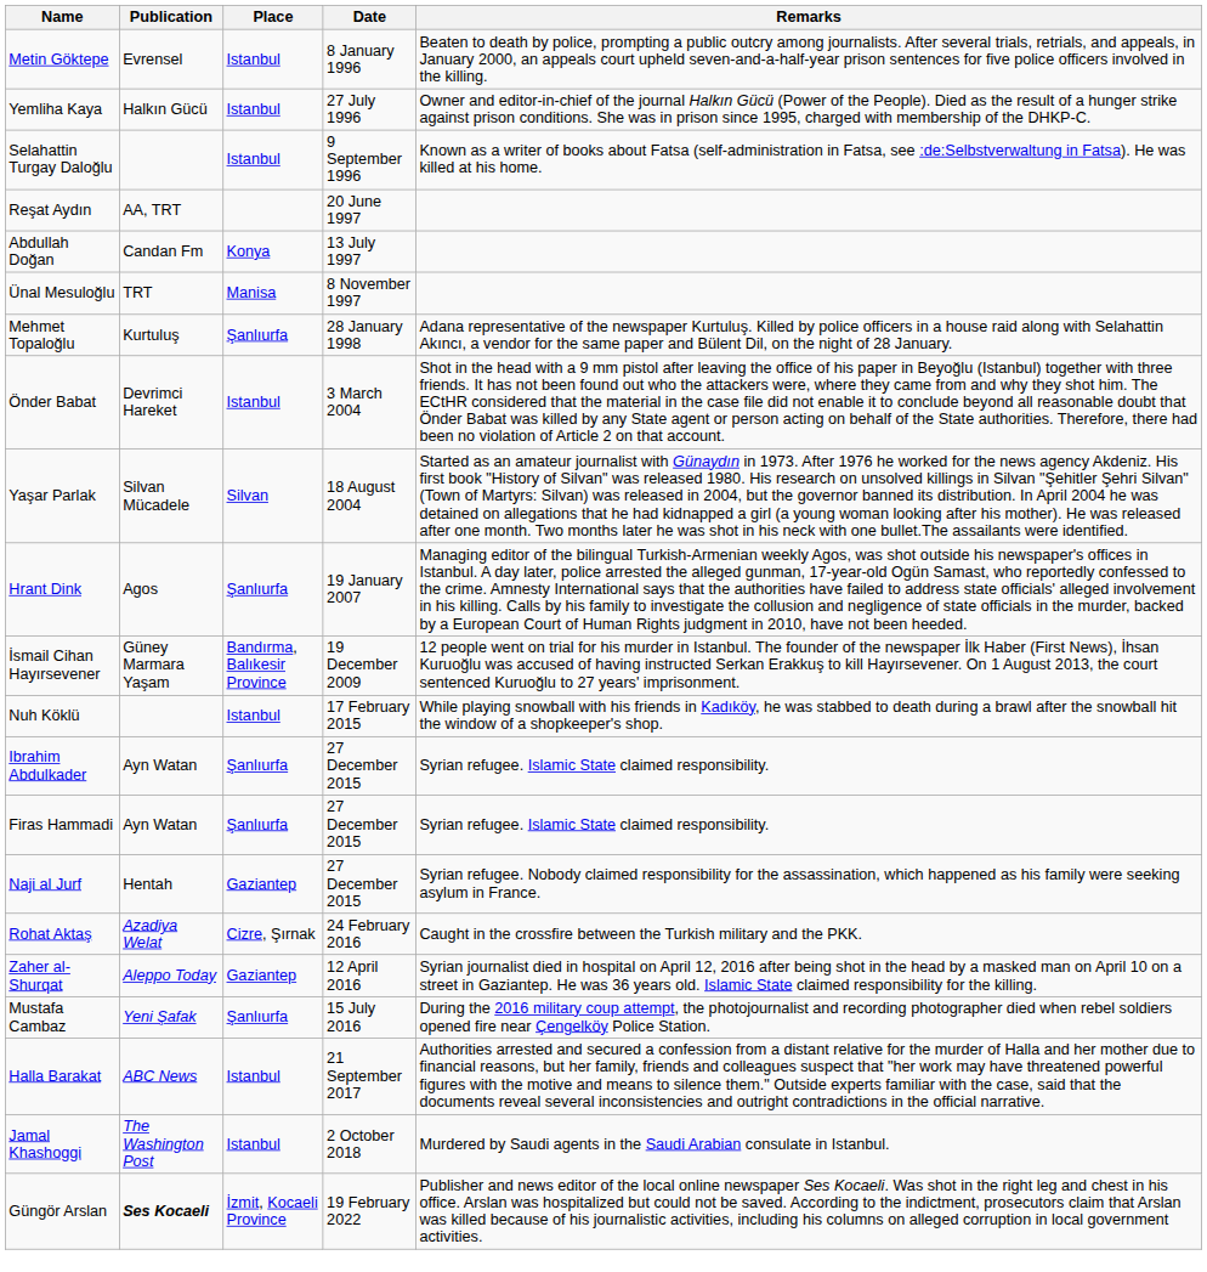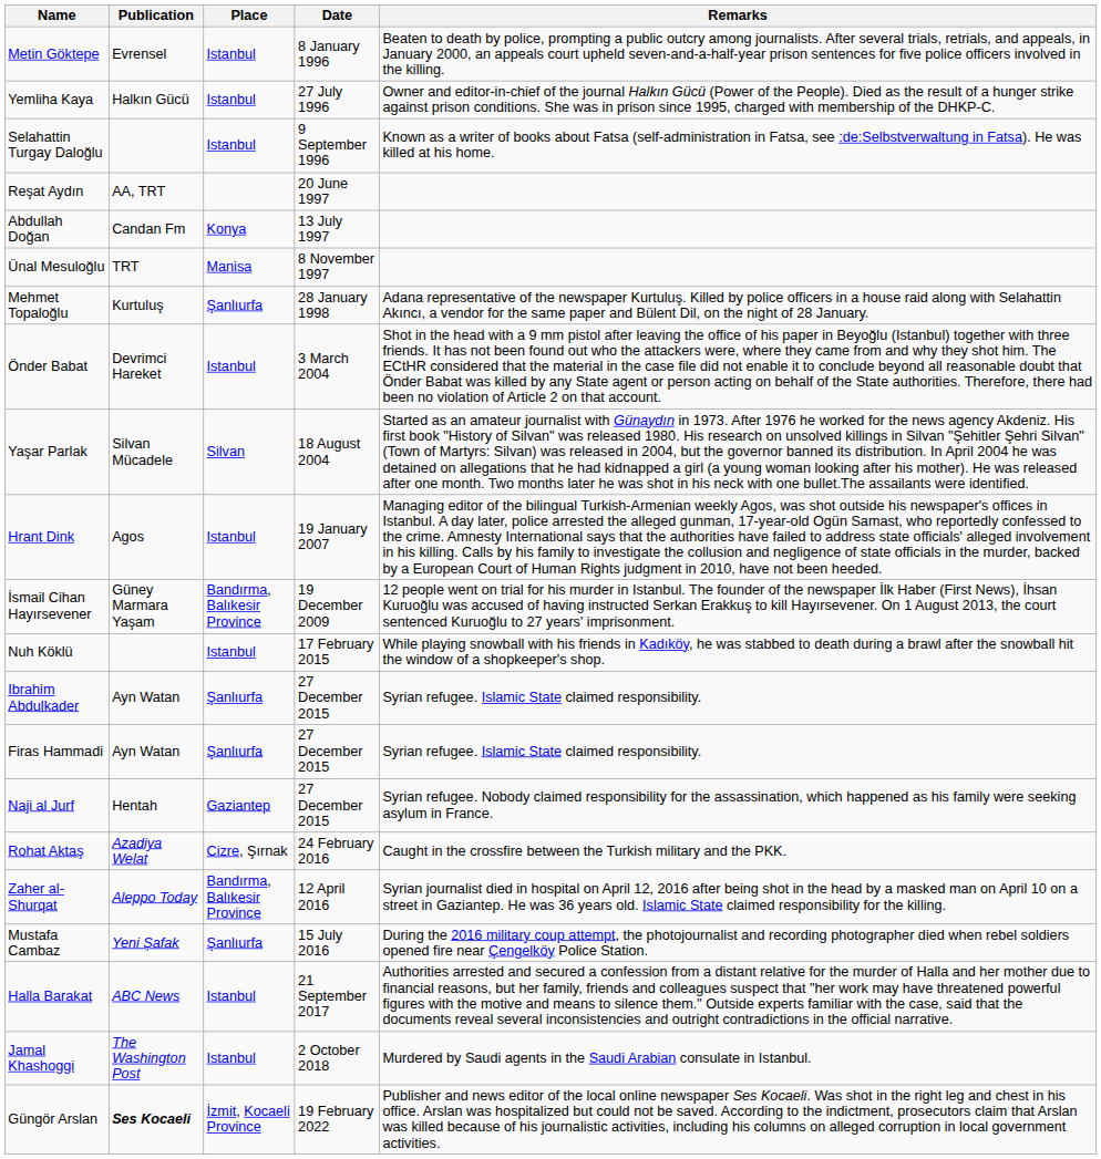 <table class = "wikitable">
 <tr>
 <th>Name</th>
 <th>Publication</th>
 <th>Place</th>
 <th>Date</th>
 <th>Remarks</th>
 </tr>
 <tr>
 <td><a href='#'>Metin Göktepe</a></td>
 <td>Evrensel</td>
 <td><a href='#'>Istanbul</a></td>
 <td>8 January 1996</td>
 <td>Beaten to death by police, prompting a public outcry among journalists. After several trials, retrials, and appeals, in January 2000, an appeals court upheld seven-and-a-half-year prison sentences for five police officers involved in the killing.</td>
 </tr>
 <tr>
 <td>Yemliha Kaya</td>
 <td>Halkın Gücü</td>
 <td><a href='#'>Istanbul</a></td>
 <td>27 July 1996</td>
 <td>Owner and editor-in-chief of the journal <em>Halkın Gücü</em> (Power of the People). Died as the result of a hunger strike against prison conditions. She was in prison since 1995, charged with membership of the DHKP-C.</td>
 </tr>
 <tr>
 <td>Selahattin Turgay Daloğlu</td>
 <td></td>
 <td><a href='#'>Istanbul</a></td>
 <td>9 September 1996</td>
 <td>Known as a writer of books about Fatsa (self-administration in Fatsa, see <a href='#'>:de:Selbstverwaltung in Fatsa</a>). He was killed at his home.</td>
 </tr>
 <tr>
 <td>Reşat Aydın</td>
 <td>AA, TRT</td>
 <td></td>
 <td>20 June 1997</td>
 <td></td>
 </tr>
 <tr>
 <td>Abdullah Doğan</td>
 <td>Candan Fm</td>
 <td><a href='#'>Konya</a></td>
 <td>13 July 1997</td>
 <td></td>
 </tr>
 <tr>
 <td>Ünal Mesuloğlu</td>
 <td>TRT</td>
 <td><a href='#'>Manisa</a></td>
 <td>8 November 1997</td>
 <td></td>
 </tr>
 <tr>
 <td>Mehmet Topaloğlu</td>
 <td>Kurtuluş</td>
 <td><a href='#'>Şanlıurfa</a></td>
 <td>28 January 1998</td>
 <td>Adana representative of the newspaper Kurtuluş. Killed by police officers in a house raid along with Selahattin Akıncı, a vendor for the same paper and Bülent Dil, on the night of 28 January.</td>
 </tr>
 <tr>
 <td>Önder Babat</td>
 <td>Devrimci Hareket</td>
 <td><a href='#'>Istanbul</a></td>
 <td>3 March 2004</td>
 <td>Shot in the head with a 9 mm pistol after leaving the office of his paper in Beyoğlu (Istanbul) together with three friends. It has not been found out who the attackers were, where they came from and why they shot him. The ECtHR considered that the material in the case file did not enable it to conclude beyond all reasonable doubt that Önder Babat was killed by any State agent or person acting on behalf of the State authorities. Therefore, there had been no violation of Article 2 on that account.</td>
 </tr>
 <tr>
 <td>Yaşar Parlak</td>
 <td>Silvan Mücadele</td>
 <td><a href='#'>Silvan</a></td>
 <td>18 August 2004</td>
 <td>Started as an amateur journalist with <em><a href='#'>Günaydın</a></em> in 1973. After 1976 he worked for the news agency Akdeniz. His first book "History of Silvan" was released 1980. His research on unsolved killings in Silvan "Şehitler Şehri Silvan" (Town of Martyrs: Silvan) was released in 2004, but the governor banned its distribution. In April 2004 he was detained on allegations that he had kidnapped a girl (a young woman looking after his mother). He was released after one month. Two months later he was shot in his neck with one bullet.The assailants were identified.</td>
 </tr>
 <tr>
 <td><a href='#'>Hrant Dink</a></td>
 <td>Agos</td>
-<td><a href='#'>Şanlıurfa</a></td>
+<td><a href='#'>Istanbul</a></td>
 <td>19 January 2007</td>
 <td>Managing editor of the bilingual Turkish-Armenian weekly Agos, was shot outside his newspaper's offices in Istanbul. A day later, police arrested the alleged gunman, 17-year-old Ogün Samast, who reportedly confessed to the crime. Amnesty International says that the authorities have failed to address state officials' alleged involvement in his killing. Calls by his family to investigate the collusion and negligence of state officials in the murder, backed by a European Court of Human Rights judgment in 2010, have not been heeded.</td>
 </tr>
 <tr>
 <td>İsmail Cihan Hayırsevener</td>
 <td>Güney Marmara Yaşam</td>
 <td><a href='#'>Bandırma</a>, <a href='#'>Balıkesir Province</a></td>
 <td>19 December 2009</td>
 <td>12 people went on trial for his murder in Istanbul. The founder of the newspaper İlk Haber (First News), İhsan Kuruoğlu was accused of having instructed Serkan Erakkuş to kill Hayırsevener. On 1 August 2013, the court sentenced Kuruoğlu to 27 years' imprisonment.</td>
 </tr>
 <tr>
 <td>Nuh Köklü</td>
 <td></td>
 <td><a href='#'>Istanbul</a></td>
 <td>17 February 2015</td>
 <td>While playing snowball with his friends in <a href='#'>Kadıköy</a>, he was stabbed to death during a brawl after the snowball hit the window of a shopkeeper's shop.</td>
 </tr>
 <tr>
 <td><a href='#'>Ibrahim Abdulkader</a></td>
 <td>Ayn Watan</td>
 <td><a href='#'>Şanlıurfa</a></td>
 <td>27 December 2015</td>
 <td>Syrian refugee. <a href='#'>Islamic State</a> claimed responsibility.</td>
 </tr>
 <tr>
 <td>Firas Hammadi</td>
 <td>Ayn Watan</td>
 <td><a href='#'>Şanlıurfa</a></td>
 <td>27 December 2015</td>
 <td>Syrian refugee. <a href='#'>Islamic State</a> claimed responsibility.</td>
 </tr>
 <tr>
 <td><a href='#'>Naji al Jurf</a></td>
 <td>Hentah</td>
 <td><a href='#'>Gaziantep</a></td>
 <td>27 December 2015</td>
 <td>Syrian refugee. Nobody claimed responsibility for the assassination, which happened as his family were seeking asylum in France.</td>
 </tr>
 <tr>
 <td><a href='#'>Rohat Aktaş</a></td>
 <td><em><a href='#'>Azadiya Welat</a></em></td>
 <td><a href='#'>Cizre</a>, Şırnak</td>
 <td>24 February 2016</td>
 <td>Caught in the crossfire between the Turkish military and the PKK.</td>
 </tr>
 <tr>
 <td><a href='#'>Zaher al-Shurqat</a></td>
 <td><em><a href='#'>Aleppo Today</a></em></td>
-<td><a href='#'>Gaziantep</a></td>
+<td><a href='#'>Bandırma</a>, <a href='#'>Balıkesir Province</a></td>
 <td>12 April 2016</td>
 <td>Syrian journalist died in hospital on April 12, 2016 after being shot in the head by a masked man on April 10 on a street in Gaziantep. He was 36 years old. <a href='#'>Islamic State</a> claimed responsibility for the killing.</td>
 </tr>
 <tr>
 <td>Mustafa Cambaz</td>
 <td><em><a href='#'>Yeni Şafak</a></em></td>
 <td><a href='#'>Şanlıurfa</a></td>
 <td>15 July 2016</td>
 <td>During the <a href='#'>2016 military coup attempt</a>, the photojournalist and recording photographer died when rebel soldiers opened fire near <a href='#'>Çengelköy</a> Police Station.</td>
 </tr>
 <tr>
 <td><a href='#'>Halla Barakat</a></td>
 <td><em><a href='#'>ABC News</a></em></td>
 <td><a href='#'>Istanbul</a></td>
 <td>21 September 2017</td>
 <td>Authorities arrested and secured a confession from a distant relative for the murder of Halla and her mother due to financial reasons, but her family, friends and colleagues suspect that "her work may have threatened powerful figures with the motive and means to silence them." Outside experts familiar with the case, said that the documents reveal several inconsistencies and outright contradictions in the official narrative.</td>
 </tr>
 <tr>
 <td><a href='#'>Jamal Khashoggi</a></td>
 <td><em><a href='#'>The Washington Post</a></em></td>
 <td><a href='#'>Istanbul</a></td>
 <td>2 October 2018</td>
 <td>Murdered by Saudi agents in the <a href='#'>Saudi Arabian</a> consulate in Istanbul.</td>
 </tr>
 <tr>
 <td>Güngör Arslan</td>
 <td><strong><em>Ses Kocaeli</em></strong></td>
 <td><a href='#'>İzmit</a>, <a href='#'>Kocaeli Province</a></td>
 <td>19 February 2022</td>
 <td>Publisher and news editor of the local online newspaper <em>Ses Kocaeli</em>. Was shot in the right leg and chest in his office. Arslan was hospitalized but could not be saved. According to the indictment, prosecutors claim that Arslan was killed because of his journalistic activities, including his columns on alleged corruption in local government activities.</td>
 </tr>
 </table>
